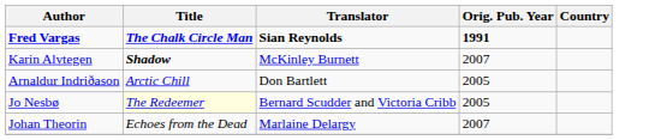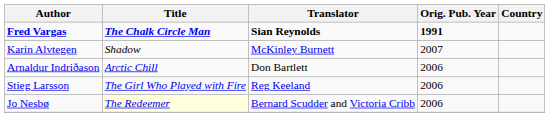 <table class="wikitable">
 <tr>
 <th>Author</th>
 <th>Title</th>
 <th>Translator</th>
 <th>Orig. Pub. Year</th>
 <th>Country</th>
 </tr>
 <tr>
 <td><strong><a href='#'>Fred Vargas</a></strong></td>
 <td><strong><em><a href='#'>The Chalk Circle Man</a></em></strong></td>
 <td><strong>Sian Reynolds</strong></td>
 <td><strong>1991</strong></td>
 <td></td>
 </tr>
 <tr>
 <td><a href='#'>Karin Alvtegen</a></td>
-<td><strong><em>Shadow</em></strong></td>
+<td><em>Shadow</em></td>
 <td><a href='#'>McKinley Burnett</a></td>
 <td>2007</td>
 <td></td>
 </tr>
 <tr>
 <td><a href='#'>Arnaldur Indriðason</a></td>
 <td><em><a href='#'>Arctic Chill</a></em></td>
 <td>Don Bartlett</td>
-<td>2005</td>
+<td>2006</td>
+<td></td>
+</tr>
+<tr>
+<td><a href='#'>Stieg Larsson</a></td>
+<td><em><a href='#'>The Girl Who Played with Fire</a></em></td>
+<td><a href='#'>Reg Keeland</a></td>
+<td>2006</td>
 <td></td>
 </tr>
 <tr>
 <td><a href='#'>Jo Nesbø</a></td>
 <td style="background: lightyellow;"><em><a href='#'>The Redeemer</a></em></td>
 <td><a href='#'>Bernard Scudder</a> and <a href='#'>Victoria Cribb</a></td>
-<td>2005</td>
-<td></td>
-</tr>
-<tr>
-<td><a href='#'>Johan Theorin</a></td>
-<td><em>Echoes from the Dead</em></td>
-<td><a href='#'>Marlaine Delargy</a></td>
-<td>2007</td>
+<td>2006</td>
 <td></td>
 </tr>
 <tr>
 </tr>
 </table>
